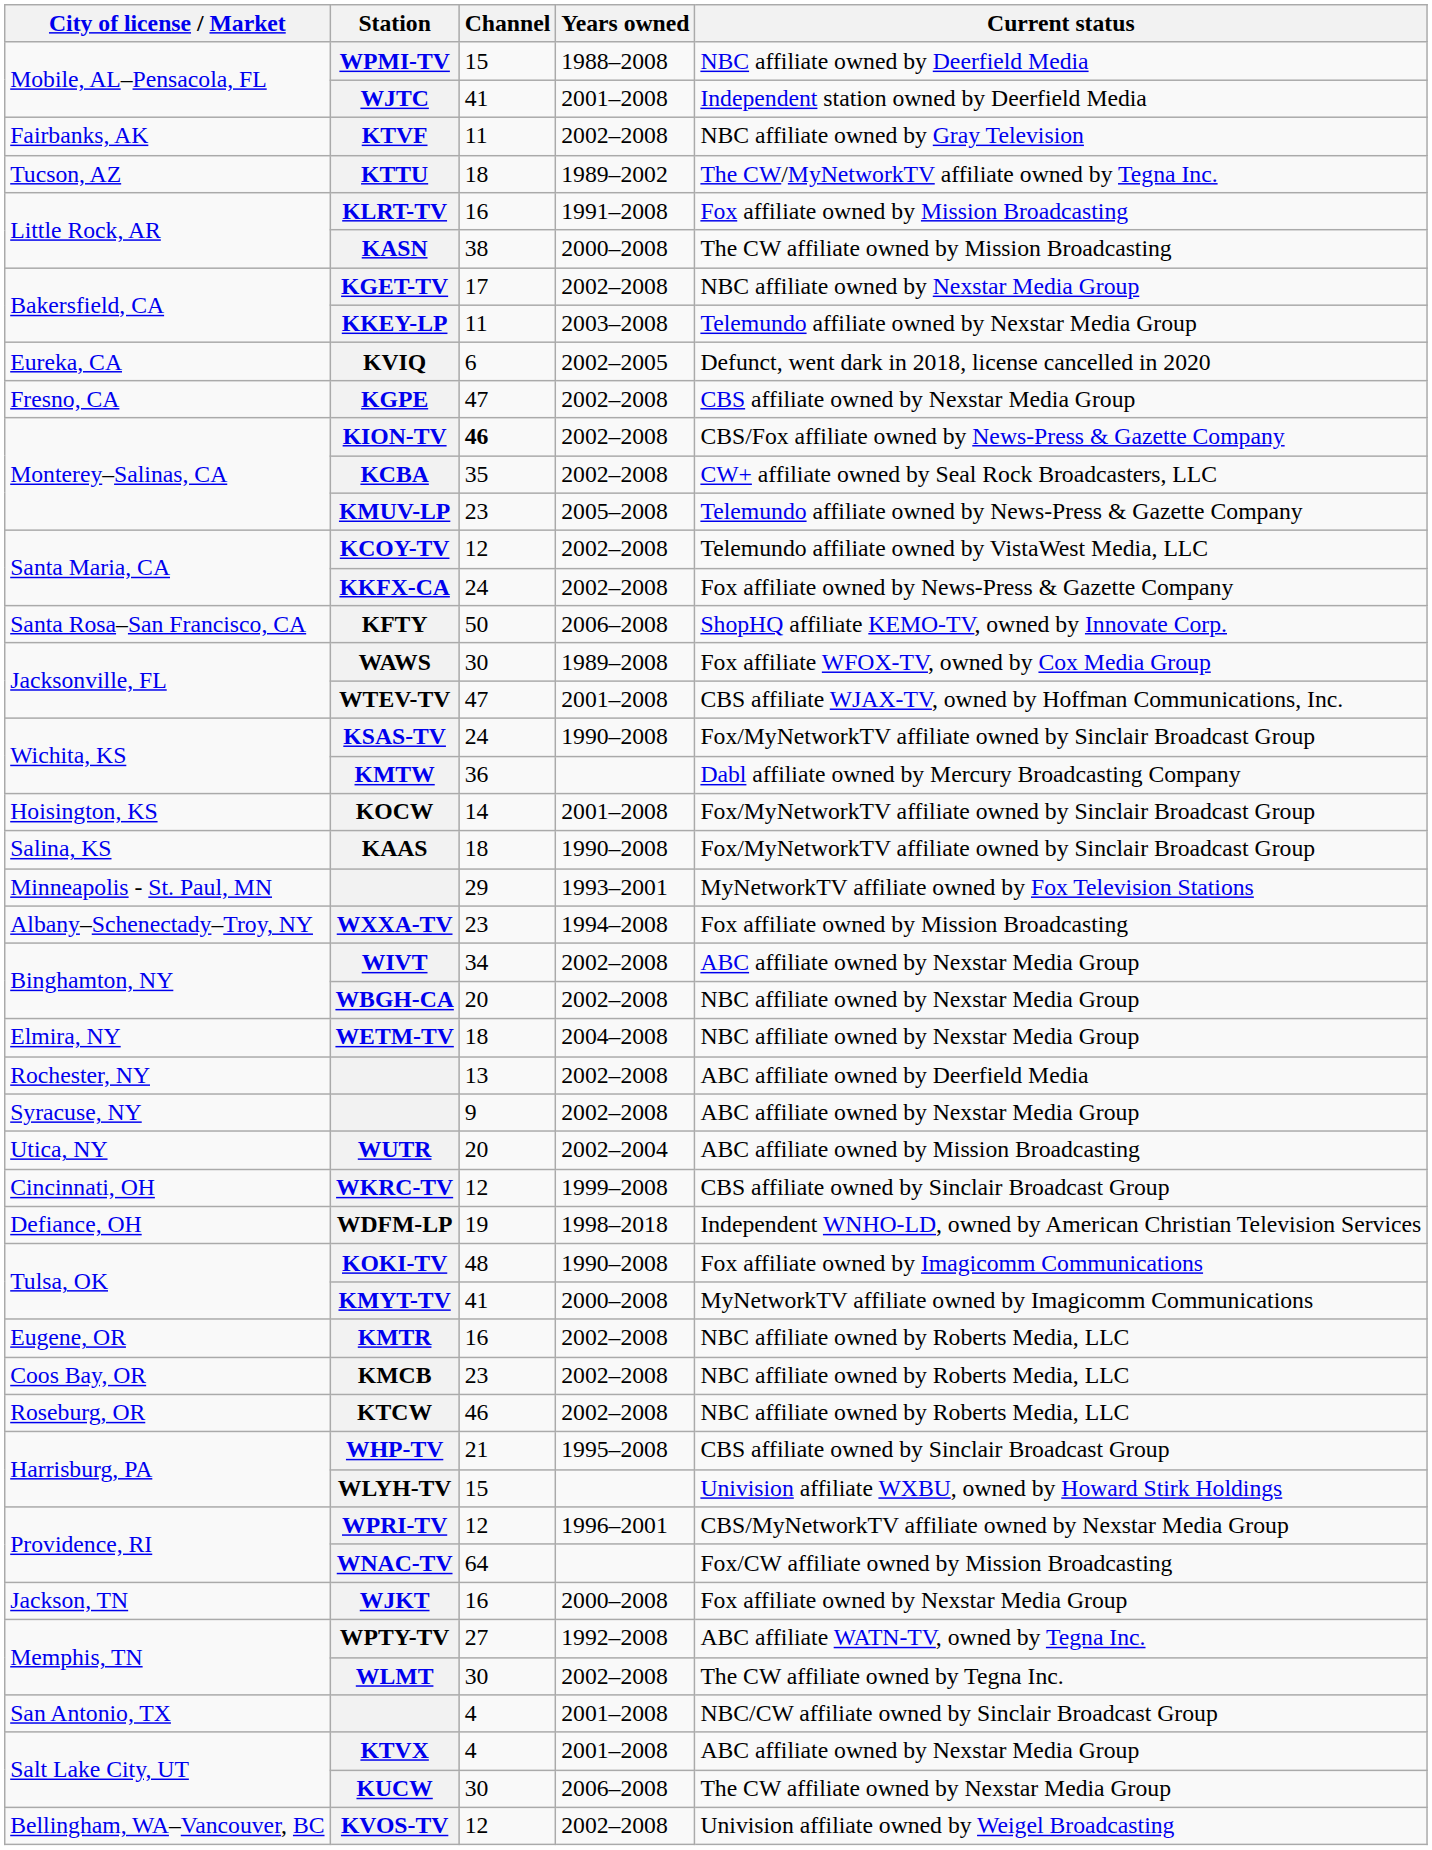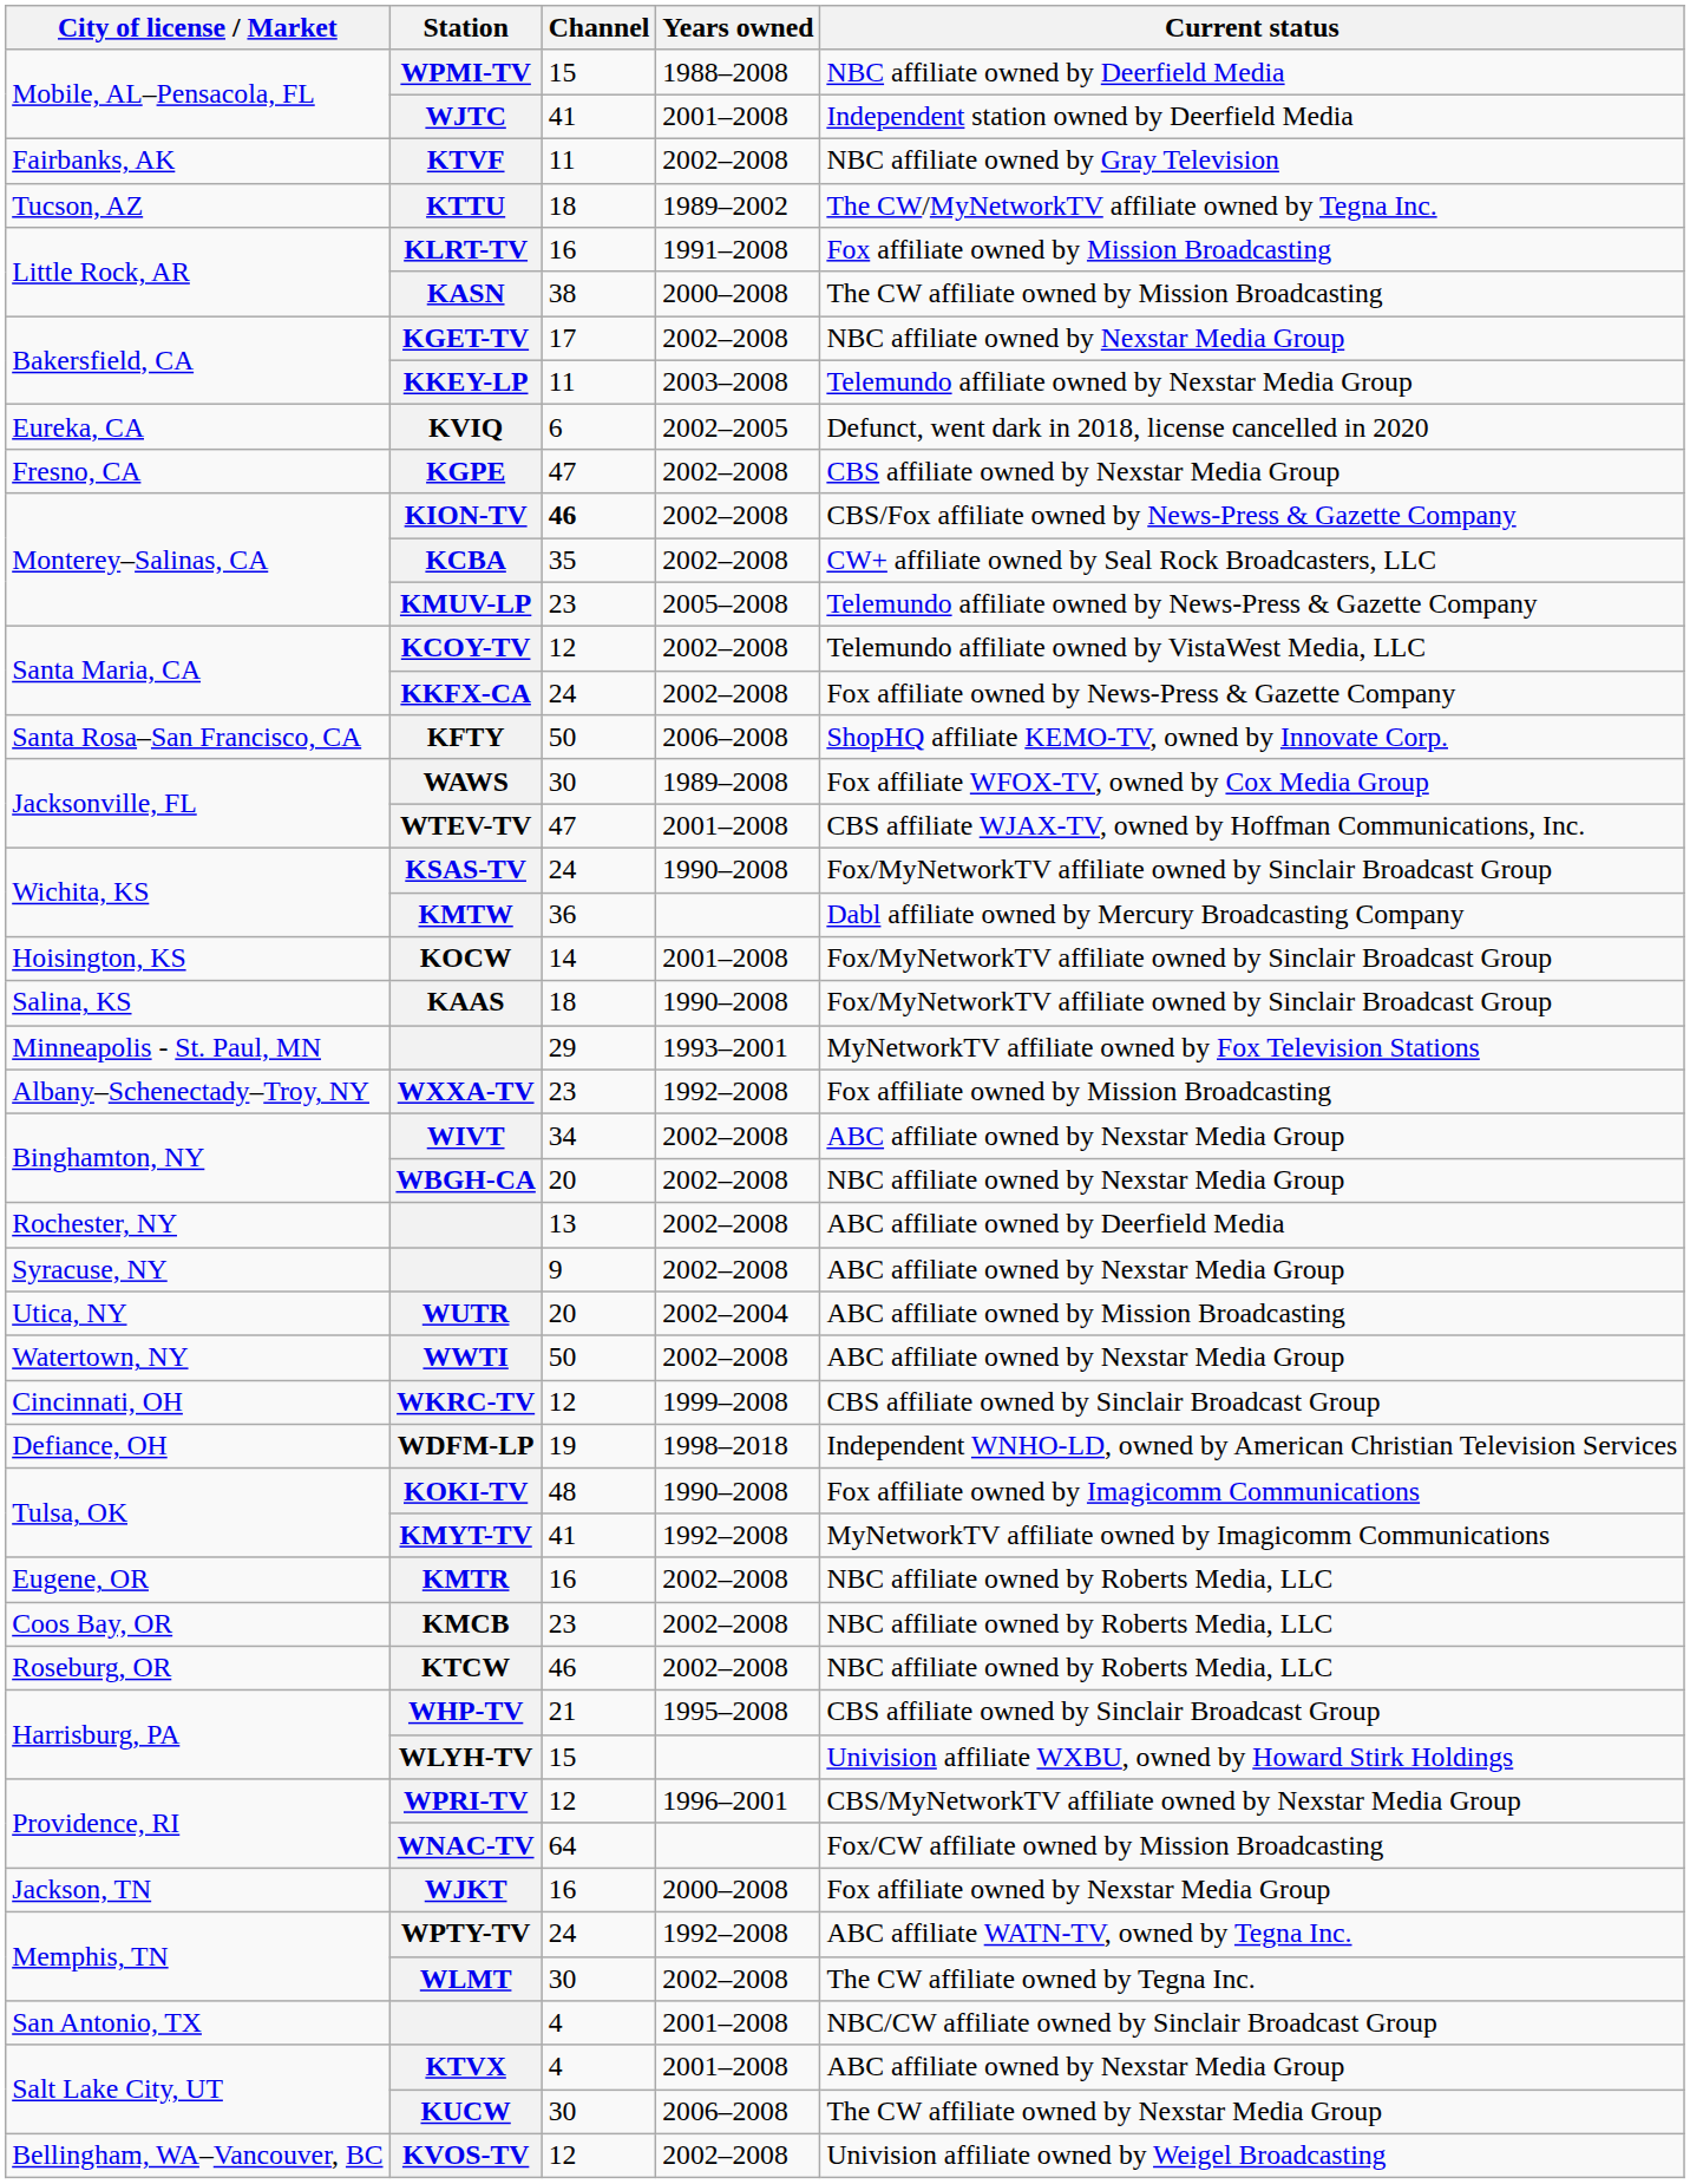 <table class="wikitable">
 <tr>
 <th><a href='#'>City of license</a> / <a href='#'>Market</a></th>
 <th>Station</th>
 <th>Channel</th>
 <th>Years owned</th>
 <th>Current status</th>
 </tr>
 <tr>
 <td rowspan="2"><a href='#'>Mobile, AL</a>–<a href='#'>Pensacola, FL</a></td>
 <th><a href='#'>WPMI-TV</a></th>
 <td>15</td>
 <td>1988–2008</td>
 <td><a href='#'>NBC</a> affiliate owned by <a href='#'>Deerfield Media</a></td>
 </tr>
 <tr>
 <th><a href='#'>WJTC</a></th>
 <td>41</td>
 <td>2001–2008</td>
 <td><a href='#'>Independent</a> station owned by Deerfield Media</td>
 </tr>
 <tr>
 <td><a href='#'>Fairbanks, AK</a></td>
 <th><a href='#'>KTVF</a></th>
 <td>11</td>
 <td>2002–2008</td>
 <td>NBC affiliate owned by <a href='#'>Gray Television</a></td>
 </tr>
 <tr>
 <td><a href='#'>Tucson, AZ</a></td>
 <th><a href='#'>KTTU</a></th>
 <td>18</td>
 <td>1989–2002</td>
 <td><a href='#'>The CW</a>/<a href='#'>MyNetworkTV</a> affiliate owned by <a href='#'>Tegna Inc.</a></td>
 </tr>
 <tr>
 <td rowspan="2"><a href='#'>Little Rock, AR</a></td>
 <th><a href='#'>KLRT-TV</a></th>
 <td>16</td>
 <td>1991–2008</td>
 <td><a href='#'>Fox</a> affiliate owned by <a href='#'>Mission Broadcasting</a></td>
 </tr>
 <tr>
 <th><a href='#'>KASN</a></th>
 <td>38</td>
 <td>2000–2008</td>
 <td>The CW affiliate owned by Mission Broadcasting</td>
 </tr>
 <tr>
 <td rowspan="2"><a href='#'>Bakersfield, CA</a></td>
 <th><a href='#'>KGET-TV</a></th>
 <td>17</td>
 <td>2002–2008</td>
 <td>NBC affiliate owned by <a href='#'>Nexstar Media Group</a></td>
 </tr>
 <tr>
 <th><a href='#'>KKEY-LP</a></th>
 <td>11</td>
 <td>2003–2008</td>
 <td><a href='#'>Telemundo</a> affiliate owned by Nexstar Media Group</td>
 </tr>
 <tr>
 <td><a href='#'>Eureka, CA</a></td>
 <th>KVIQ</th>
 <td>6</td>
 <td>2002–2005</td>
 <td>Defunct, went dark in 2018, license cancelled in 2020</td>
 </tr>
 <tr>
 <td><a href='#'>Fresno, CA</a></td>
 <th><a href='#'>KGPE</a></th>
 <td>47</td>
 <td>2002–2008</td>
 <td><a href='#'>CBS</a> affiliate owned by Nexstar Media Group</td>
 </tr>
 <tr>
 <td rowspan="3"><a href='#'>Monterey</a>–<a href='#'>Salinas, CA</a></td>
 <th><a href='#'>KION-TV</a></th>
 <td><strong>46</strong></td>
 <td>2002–2008</td>
 <td>CBS/Fox affiliate owned by <a href='#'>News-Press & Gazette Company</a></td>
 </tr>
 <tr>
 <th><a href='#'>KCBA</a></th>
 <td>35</td>
 <td>2002–2008</td>
 <td><a href='#'>CW+</a> affiliate owned by Seal Rock Broadcasters, LLC</td>
 </tr>
 <tr>
 <th><a href='#'>KMUV-LP</a></th>
 <td>23</td>
 <td>2005–2008</td>
 <td><a href='#'>Telemundo</a> affiliate owned by News-Press & Gazette Company</td>
 </tr>
 <tr>
 <td rowspan="2"><a href='#'>Santa Maria, CA</a></td>
 <th><a href='#'>KCOY-TV</a></th>
 <td>12</td>
 <td>2002–2008</td>
 <td>Telemundo affiliate owned by VistaWest Media, LLC</td>
 </tr>
 <tr>
 <th><a href='#'>KKFX-CA</a></th>
 <td>24</td>
 <td>2002–2008</td>
 <td>Fox affiliate owned by News-Press & Gazette Company</td>
 </tr>
 <tr>
 <td><a href='#'>Santa Rosa</a>–<a href='#'>San Francisco, CA</a></td>
 <th>KFTY</th>
 <td>50</td>
 <td>2006–2008</td>
 <td><a href='#'>ShopHQ</a> affiliate <a href='#'>KEMO-TV</a>, owned by <a href='#'>Innovate Corp.</a></td>
 </tr>
 <tr>
 <td rowspan="2"><a href='#'>Jacksonville, FL</a></td>
 <th>WAWS</th>
 <td>30</td>
 <td>1989–2008</td>
 <td>Fox affiliate <a href='#'>WFOX-TV</a>, owned by <a href='#'>Cox Media Group</a></td>
 </tr>
 <tr>
 <th>WTEV-TV</th>
 <td>47</td>
 <td>2001–2008</td>
 <td>CBS affiliate <a href='#'>WJAX-TV</a>, owned by Hoffman Communications, Inc.</td>
 </tr>
 <tr>
 <td rowspan="2"><a href='#'>Wichita, KS</a></td>
 <th><a href='#'>KSAS-TV</a></th>
 <td>24</td>
 <td>1990–2008</td>
 <td>Fox/MyNetworkTV affiliate owned by Sinclair Broadcast Group</td>
 </tr>
 <tr>
 <th><a href='#'>KMTW</a></th>
 <td>36</td>
 <td></td>
 <td><a href='#'>Dabl</a> affiliate owned by Mercury Broadcasting Company</td>
 </tr>
 <tr>
 <td><a href='#'>Hoisington, KS</a></td>
 <th>KOCW</th>
 <td>14</td>
 <td>2001–2008</td>
 <td>Fox/MyNetworkTV affiliate owned by Sinclair Broadcast Group</td>
 </tr>
 <tr>
 <td><a href='#'>Salina, KS</a></td>
 <th>KAAS</th>
 <td>18</td>
 <td>1990–2008</td>
 <td>Fox/MyNetworkTV affiliate owned by Sinclair Broadcast Group</td>
 </tr>
 <tr>
 <td><a href='#'>Minneapolis</a> - <a href='#'>St. Paul, MN</a></td>
 <th></th>
 <td>29</td>
 <td>1993–2001</td>
 <td>MyNetworkTV affiliate owned by <a href='#'>Fox Television Stations</a></td>
 </tr>
 <tr>
 <td><a href='#'>Albany</a>–<a href='#'>Schenectady</a>–<a href='#'>Troy, NY</a></td>
 <th><a href='#'>WXXA-TV</a></th>
 <td>23</td>
-<td>1994–2008</td>
+<td>1992–2008</td>
 <td>Fox affiliate owned by Mission Broadcasting</td>
 </tr>
 <tr>
 <td rowspan="2"><a href='#'>Binghamton, NY</a></td>
 <th><a href='#'>WIVT</a></th>
 <td>34</td>
 <td>2002–2008</td>
 <td><a href='#'>ABC</a> affiliate owned by Nexstar Media Group</td>
 </tr>
 <tr>
 <th><a href='#'>WBGH-CA</a></th>
 <td>20</td>
 <td>2002–2008</td>
-<td>NBC affiliate owned by Nexstar Media Group</td>
-</tr>
-<tr>
-<td><a href='#'>Elmira, NY</a></td>
-<th><a href='#'>WETM-TV</a></th>
-<td>18</td>
-<td>2004–2008</td>
 <td>NBC affiliate owned by Nexstar Media Group</td>
 </tr>
 <tr>
 <td><a href='#'>Rochester, NY</a></td>
 <th></th>
 <td>13</td>
 <td>2002–2008</td>
 <td>ABC affiliate owned by Deerfield Media</td>
 </tr>
 <tr>
 <td><a href='#'>Syracuse, NY</a></td>
 <th></th>
 <td>9</td>
 <td>2002–2008</td>
 <td>ABC affiliate owned by Nexstar Media Group</td>
 </tr>
 <tr>
 <td><a href='#'>Utica, NY</a></td>
 <th><a href='#'>WUTR</a></th>
 <td>20</td>
 <td>2002–2004</td>
 <td>ABC affiliate owned by Mission Broadcasting</td>
+</tr>
+<tr>
+<td><a href='#'>Watertown, NY</a></td>
+<th><a href='#'>WWTI</a></th>
+<td>50</td>
+<td>2002–2008</td>
+<td>ABC affiliate owned by Nexstar Media Group</td>
 </tr>
 <tr>
 <td><a href='#'>Cincinnati, OH</a></td>
 <th><a href='#'>WKRC-TV</a></th>
 <td>12</td>
 <td>1999–2008</td>
 <td>CBS affiliate owned by Sinclair Broadcast Group</td>
 </tr>
 <tr>
 <td><a href='#'>Defiance, OH</a></td>
 <th>WDFM-LP</th>
 <td>19</td>
 <td>1998–2018</td>
 <td>Independent <a href='#'>WNHO-LD</a>, owned by American Christian Television Services</td>
 </tr>
 <tr>
 <td rowspan="2"><a href='#'>Tulsa, OK</a></td>
 <th><a href='#'>KOKI-TV</a></th>
 <td>48</td>
 <td>1990–2008</td>
 <td>Fox affiliate owned by <a href='#'>Imagicomm Communications</a></td>
 </tr>
 <tr>
 <th><a href='#'>KMYT-TV</a></th>
 <td>41</td>
-<td>2000–2008</td>
+<td>1992–2008</td>
 <td>MyNetworkTV affiliate owned by Imagicomm Communications</td>
 </tr>
 <tr>
 <td><a href='#'>Eugene, OR</a></td>
 <th><a href='#'>KMTR</a></th>
 <td>16</td>
 <td>2002–2008</td>
 <td>NBC affiliate owned by Roberts Media, LLC</td>
 </tr>
 <tr>
 <td><a href='#'>Coos Bay, OR</a></td>
 <th>KMCB</th>
 <td>23</td>
 <td>2002–2008</td>
 <td>NBC affiliate owned by Roberts Media, LLC</td>
 </tr>
 <tr>
 <td><a href='#'>Roseburg, OR</a></td>
 <th>KTCW</th>
 <td>46</td>
 <td>2002–2008</td>
 <td>NBC affiliate owned by Roberts Media, LLC</td>
 </tr>
 <tr>
 <td rowspan="2"><a href='#'>Harrisburg, PA</a></td>
 <th><a href='#'>WHP-TV</a></th>
 <td>21</td>
 <td>1995–2008</td>
 <td>CBS affiliate owned by Sinclair Broadcast Group</td>
 </tr>
 <tr>
 <th>WLYH-TV</th>
 <td>15</td>
 <td></td>
 <td><a href='#'>Univision</a> affiliate <a href='#'>WXBU</a>, owned by <a href='#'>Howard Stirk Holdings</a></td>
 </tr>
 <tr>
 <td rowspan="2"><a href='#'>Providence, RI</a></td>
 <th><a href='#'>WPRI-TV</a></th>
 <td>12</td>
 <td>1996–2001</td>
 <td>CBS/MyNetworkTV affiliate owned by Nexstar Media Group</td>
 </tr>
 <tr>
 <th><a href='#'>WNAC-TV</a></th>
 <td>64</td>
 <td></td>
 <td>Fox/CW affiliate owned by Mission Broadcasting</td>
 </tr>
 <tr>
 <td><a href='#'>Jackson, TN</a></td>
 <th><a href='#'>WJKT</a></th>
 <td>16</td>
 <td>2000–2008</td>
 <td>Fox affiliate owned by Nexstar Media Group</td>
 </tr>
 <tr>
 <td rowspan="2"><a href='#'>Memphis, TN</a></td>
 <th>WPTY-TV</th>
-<td>27</td>
+<td>24</td>
 <td>1992–2008</td>
 <td>ABC affiliate <a href='#'>WATN-TV</a>, owned by <a href='#'>Tegna Inc.</a></td>
 </tr>
 <tr>
 <th><a href='#'>WLMT</a></th>
 <td>30</td>
 <td>2002–2008</td>
 <td>The CW affiliate owned by Tegna Inc.</td>
 </tr>
 <tr>
 <td><a href='#'>San Antonio, TX</a></td>
 <th></th>
 <td>4</td>
 <td>2001–2008</td>
 <td>NBC/CW affiliate owned by Sinclair Broadcast Group</td>
 </tr>
 <tr>
 <td rowspan="2"><a href='#'>Salt Lake City, UT</a></td>
 <th><a href='#'>KTVX</a></th>
 <td>4</td>
 <td>2001–2008</td>
 <td>ABC affiliate owned by Nexstar Media Group</td>
 </tr>
 <tr>
 <th><a href='#'>KUCW</a></th>
 <td>30</td>
 <td>2006–2008</td>
 <td>The CW affiliate owned by Nexstar Media Group</td>
 </tr>
 <tr>
 <td><a href='#'>Bellingham, WA</a>–<a href='#'>Vancouver</a>, <a href='#'>BC</a></td>
 <th><a href='#'>KVOS-TV</a></th>
 <td>12</td>
 <td>2002–2008</td>
 <td>Univision affiliate owned by <a href='#'>Weigel Broadcasting</a></td>
 </tr>
 </table>
